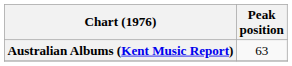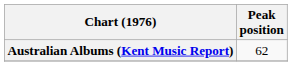 <table class="wikitable sortable plainrowheaders" style="text-align:center">
 <tr>
 <th scope="col">Chart (1976)</th>
 <th scope="col">Peak<br>position</th>
 </tr>
 <tr>
 <th scope="row">Australian Albums (<a href='#'>Kent Music Report</a>)</th>
-<td>63</td>
+<td>62</td>
 </tr>
 <tr>
 </tr>
 <tr>
 </tr>
 <tr>
 </tr>
 </table>
